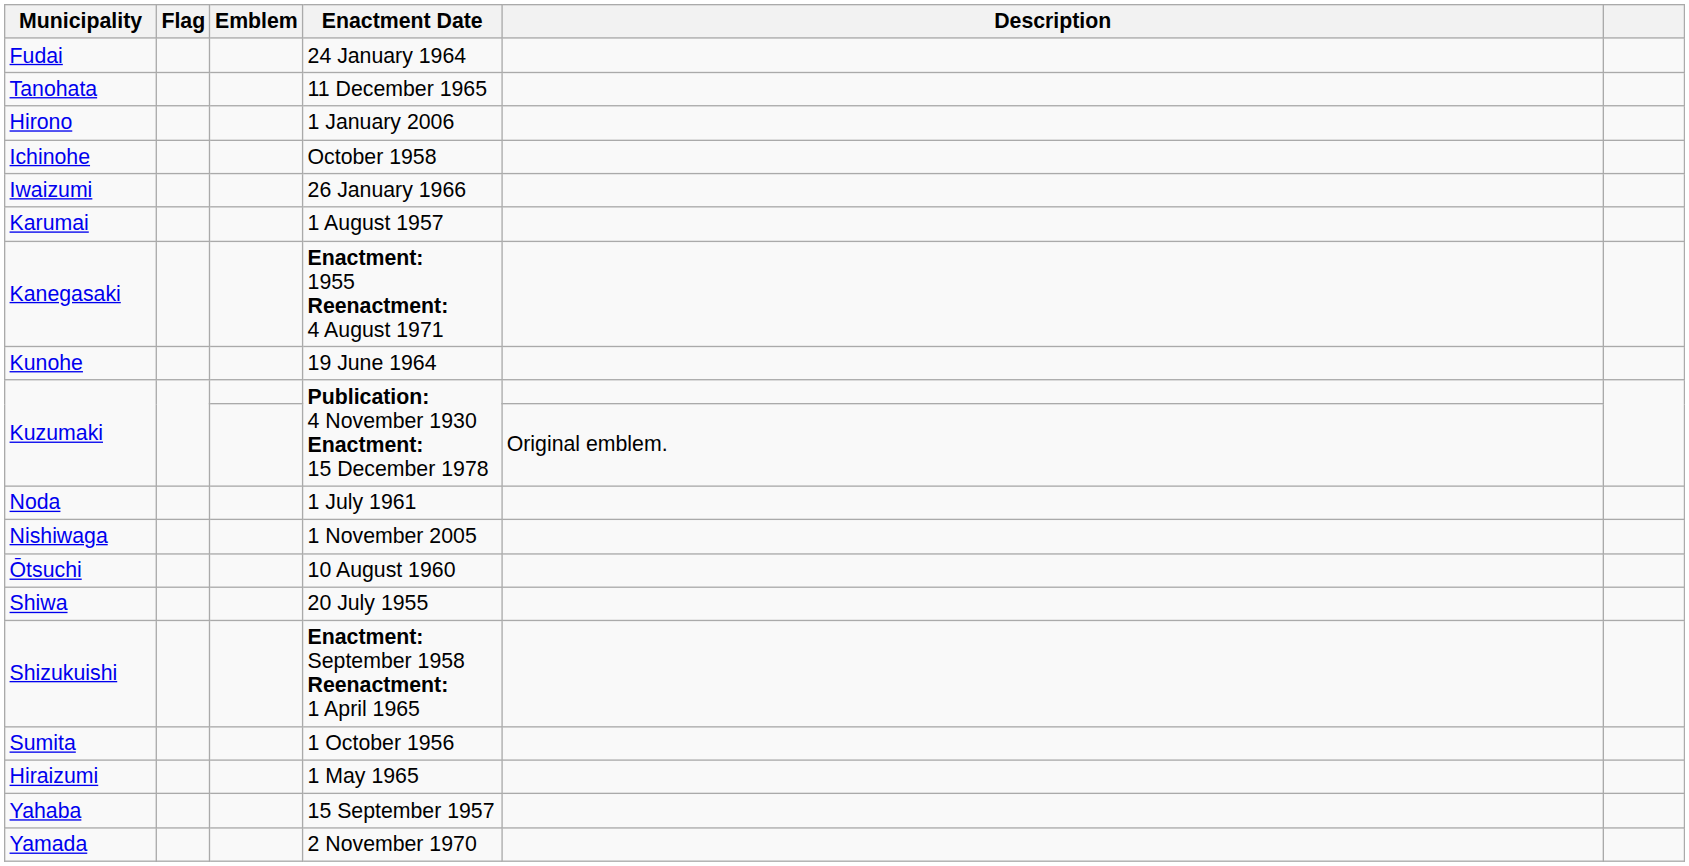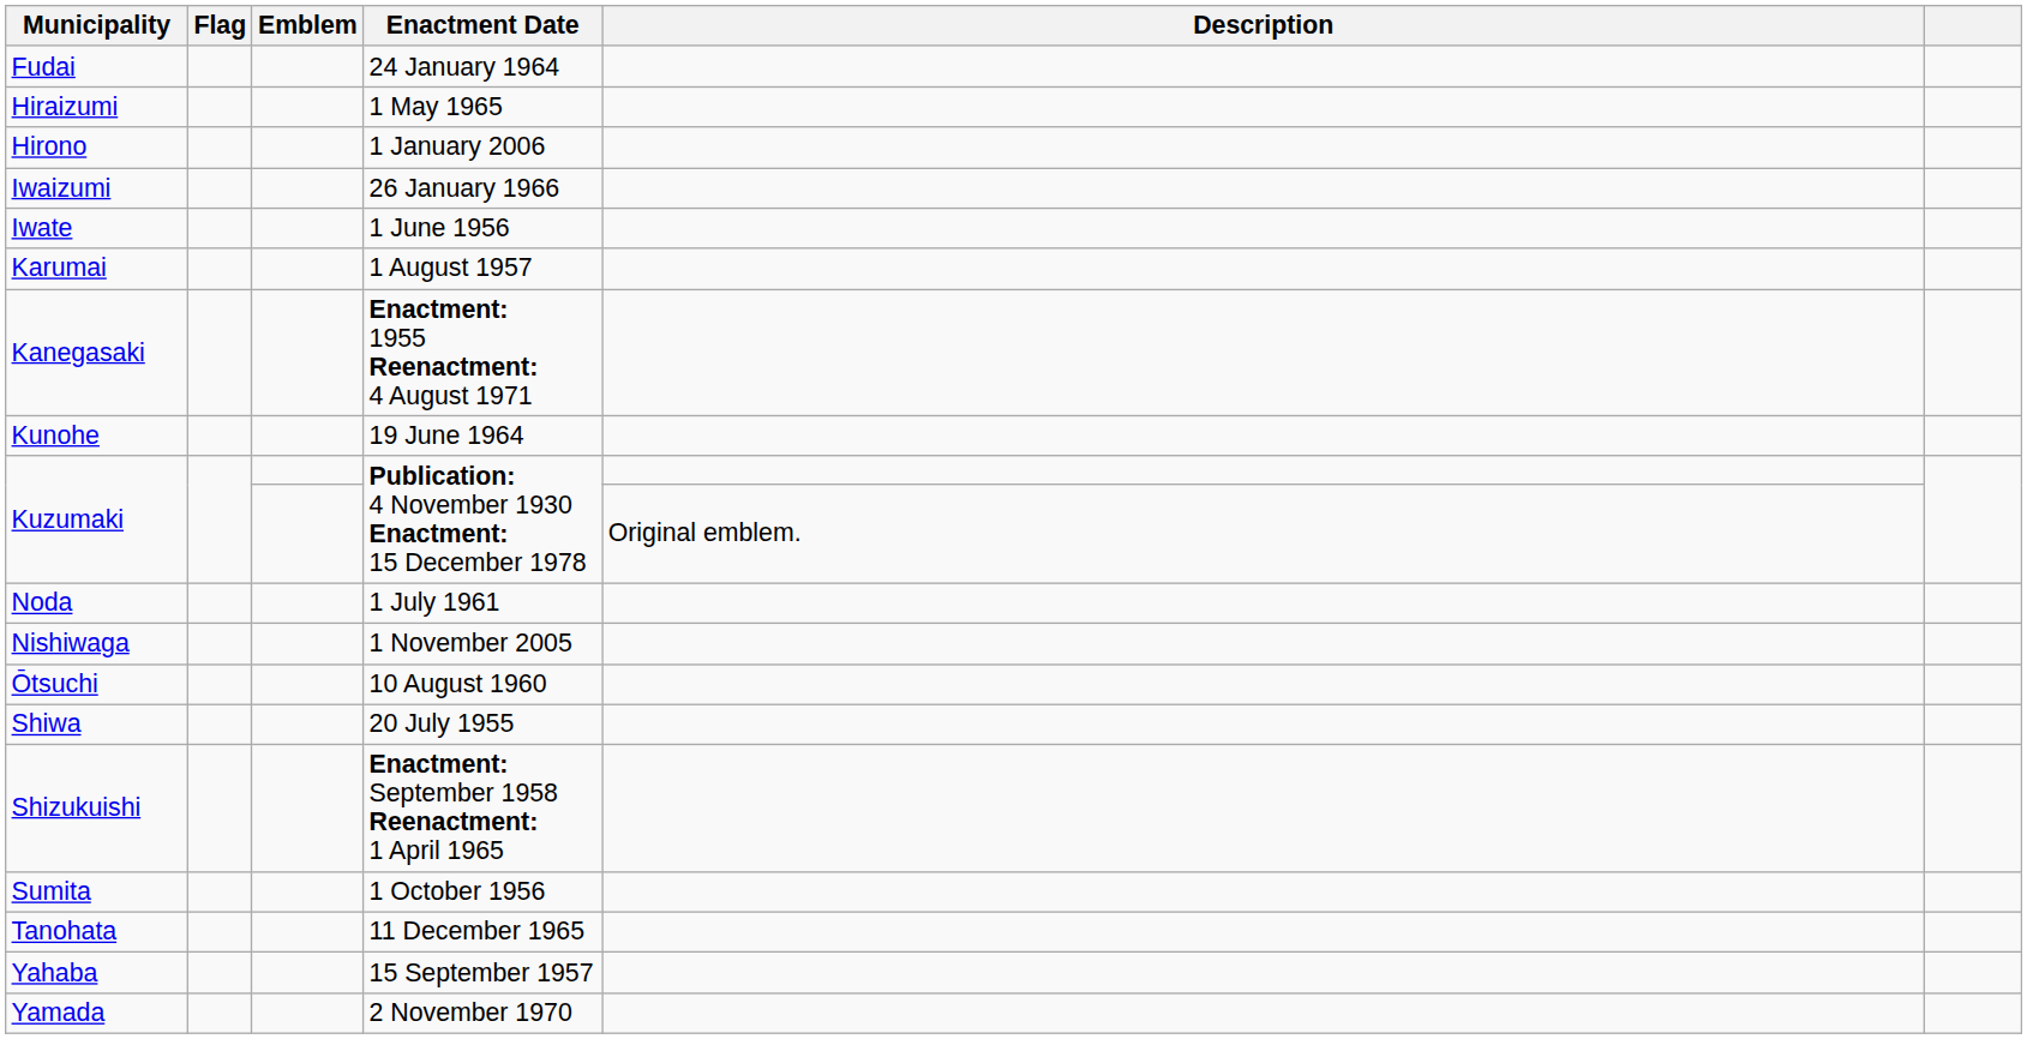 <table class="wikitable" style="width:100%;">
 <tr>
 <th style="width:12ch;">Municipality</th>
 <th style="width:1px;">Flag</th>
 <th style="width:1px;">Emblem</th>
 <th style="width:16ch;">Enactment Date</th>
 <th>Description</th>
 <th style="width:6ch;"></th>
 </tr>
 <tr>
 <td><a href='#'>Fudai</a></td>
 <td></td>
 <td></td>
 <td>24 January 1964</td>
 <td></td>
 <td></td>
 </tr>
 <tr>
-<td><a href='#'>Tanohata</a></td>
+<td><a href='#'>Hiraizumi</a></td>
 <td></td>
 <td></td>
-<td>11 December 1965</td>
+<td>1 May 1965</td>
 <td></td>
 <td></td>
 </tr>
 <tr>
 <td><a href='#'>Hirono</a></td>
 <td></td>
 <td></td>
 <td>1 January 2006</td>
 <td></td>
 <td></td>
 </tr>
 <tr>
-<td><a href='#'>Ichinohe</a></td>
+<td><a href='#'>Iwaizumi</a></td>
 <td></td>
 <td></td>
-<td>October 1958</td>
+<td>26 January 1966</td>
 <td></td>
 <td></td>
 </tr>
 <tr>
-<td><a href='#'>Iwaizumi</a></td>
+<td><a href='#'>Iwate</a></td>
 <td></td>
 <td></td>
-<td>26 January 1966</td>
+<td>1 June 1956</td>
 <td></td>
 <td></td>
 </tr>
 <tr>
 <td><a href='#'>Karumai</a></td>
 <td></td>
 <td></td>
 <td>1 August 1957</td>
 <td></td>
 <td></td>
 </tr>
 <tr>
 <td><a href='#'>Kanegasaki</a></td>
 <td></td>
 <td></td>
 <td><strong>Enactment:</strong><br>1955<br><strong>Reenactment:</strong><br>4 August 1971</td>
 <td></td>
 <td></td>
 </tr>
 <tr>
 <td><a href='#'>Kunohe</a></td>
 <td></td>
 <td></td>
 <td>19 June 1964</td>
 <td></td>
 <td></td>
 </tr>
 <tr>
 <td rowspan=2><a href='#'>Kuzumaki</a></td>
 <td rowspan=2></td>
 <td></td>
 <td rowspan=2><strong>Publication:</strong><br>4 November 1930<br><strong>Enactment:</strong><br>15 December 1978</td>
 <td></td>
 <td rowspan=2></td>
 </tr>
 <tr>
 <td></td>
 <td>Original emblem.</td>
 </tr>
 <tr>
 <td><a href='#'>Noda</a></td>
 <td></td>
 <td></td>
 <td>1 July 1961</td>
 <td></td>
 <td></td>
 </tr>
 <tr>
 <td><a href='#'>Nishiwaga</a></td>
 <td></td>
 <td></td>
 <td>1 November 2005</td>
 <td></td>
 <td></td>
 </tr>
 <tr>
 <td><a href='#'>Ōtsuchi</a></td>
 <td></td>
 <td></td>
 <td>10 August 1960</td>
 <td></td>
 <td></td>
 </tr>
 <tr>
 <td><a href='#'>Shiwa</a></td>
 <td></td>
 <td></td>
 <td>20 July 1955</td>
 <td></td>
 <td></td>
 </tr>
 <tr>
 <td><a href='#'>Shizukuishi</a></td>
 <td></td>
 <td></td>
 <td><strong>Enactment:</strong><br>September 1958<br><strong>Reenactment:</strong><br>1 April 1965</td>
 <td></td>
 <td></td>
 </tr>
 <tr>
 <td><a href='#'>Sumita</a></td>
 <td></td>
 <td></td>
 <td>1 October 1956</td>
 <td></td>
 <td></td>
 </tr>
 <tr>
-<td><a href='#'>Hiraizumi</a></td>
+<td><a href='#'>Tanohata</a></td>
 <td></td>
 <td></td>
-<td>1 May 1965</td>
+<td>11 December 1965</td>
 <td></td>
 <td></td>
 </tr>
 <tr>
 <td><a href='#'>Yahaba</a></td>
 <td></td>
 <td></td>
 <td>15 September 1957</td>
 <td></td>
 <td></td>
 </tr>
 <tr>
 <td><a href='#'>Yamada</a></td>
 <td></td>
 <td></td>
 <td>2 November 1970</td>
 <td></td>
 <td></td>
 </tr>
 </table>
